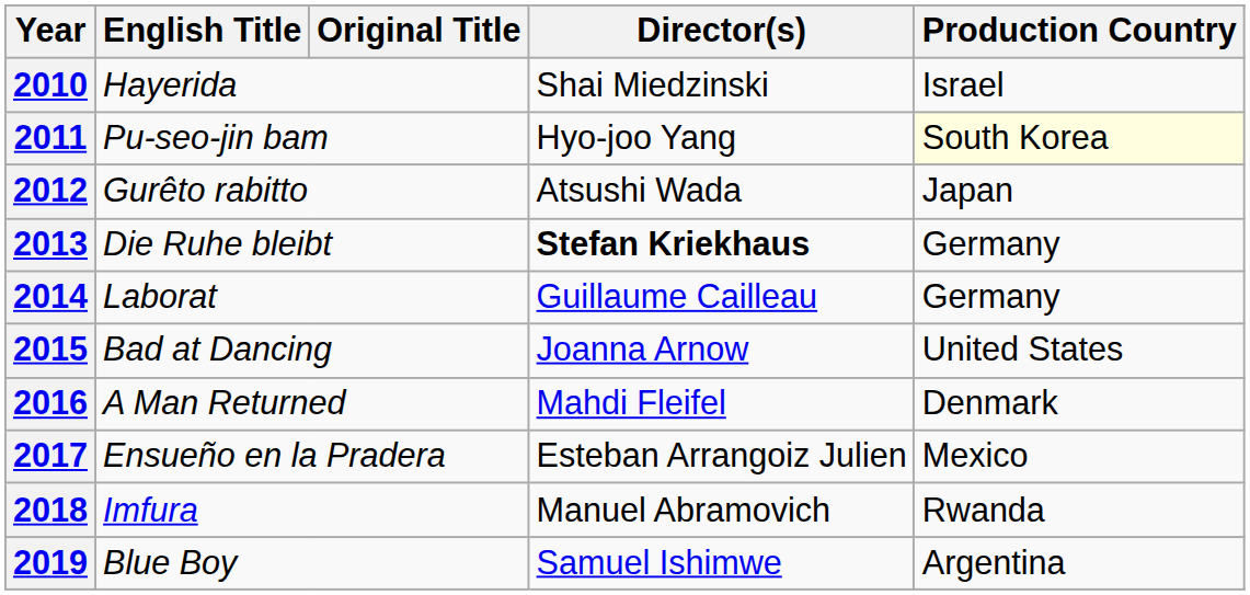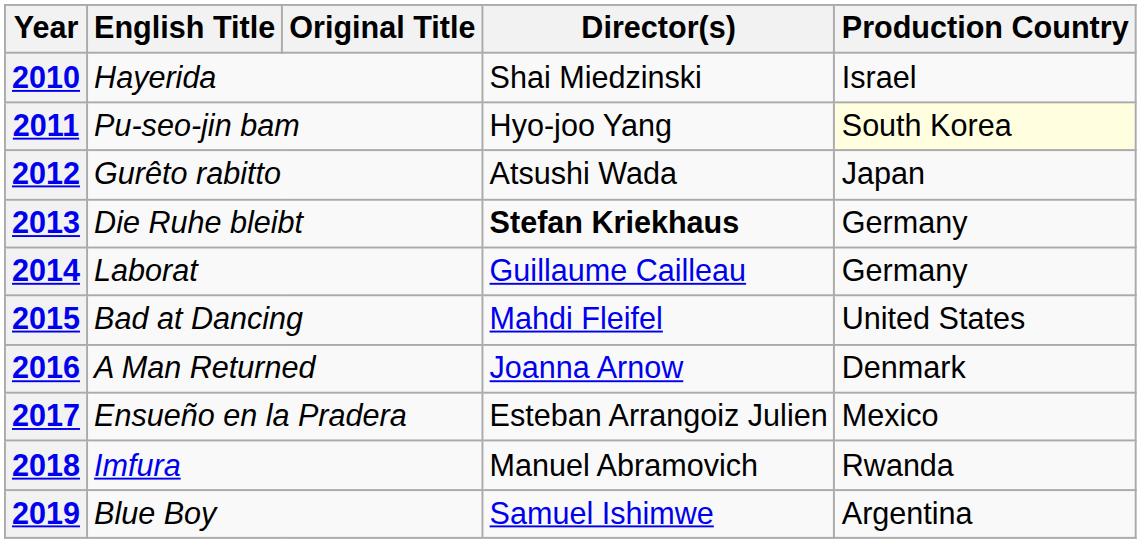 <table class="wikitable">
 <tr>
 <th>Year</th>
 <th>English Title</th>
 <th>Original Title</th>
 <th>Director(s)</th>
 <th>Production Country</th>
 </tr>
 <tr>
 <th><a href='#'>2010</a></th>
 <td colspan="2"><em>Hayerida</em></td>
 <td>Shai Miedzinski</td>
 <td>Israel</td>
 </tr>
 <tr>
 <th><a href='#'>2011</a></th>
 <td colspan="2"><em>Pu-seo-jin bam</em></td>
 <td>Hyo-joo Yang</td>
 <td style="background: lightyellow;">South Korea</td>
 </tr>
 <tr>
 <th><a href='#'>2012</a></th>
 <td colspan="2"><em>Gurêto rabitto</em></td>
 <td>Atsushi Wada</td>
 <td>Japan</td>
 </tr>
 <tr>
 <th><a href='#'>2013</a></th>
 <td colspan="2"><em>Die Ruhe bleibt</em></td>
 <td><strong>Stefan Kriekhaus</strong></td>
 <td>Germany</td>
 </tr>
 <tr>
 <th><a href='#'>2014</a></th>
 <td colspan="2"><em>Laborat</em></td>
 <td><a href='#'>Guillaume Cailleau</a></td>
 <td>Germany</td>
 </tr>
 <tr>
 <th><a href='#'>2015</a></th>
 <td colspan="2"><em>Bad at Dancing</em></td>
-<td><a href='#'>Joanna Arnow</a></td>
+<td><a href='#'>Mahdi Fleifel</a></td>
 <td>United States</td>
 </tr>
 <tr>
 <th><a href='#'>2016</a></th>
 <td colspan="2"><em>A Man Returned</em></td>
-<td><a href='#'>Mahdi Fleifel</a></td>
+<td><a href='#'>Joanna Arnow</a></td>
 <td>Denmark</td>
 </tr>
 <tr>
 <th><a href='#'>2017</a></th>
 <td colspan="2"><em>Ensueño en la Pradera</em></td>
 <td>Esteban Arrangoiz Julien</td>
 <td>Mexico</td>
 </tr>
 <tr>
 <th><a href='#'>2018</a></th>
 <td colspan="2"><em><a href='#'>Imfura</a></em></td>
 <td>Manuel Abramovich</td>
 <td>Rwanda</td>
 </tr>
 <tr>
 <th><a href='#'>2019</a></th>
 <td colspan="2"><em>Blue Boy</em></td>
 <td><a href='#'>Samuel Ishimwe</a></td>
 <td>Argentina</td>
 </tr>
 </table>
